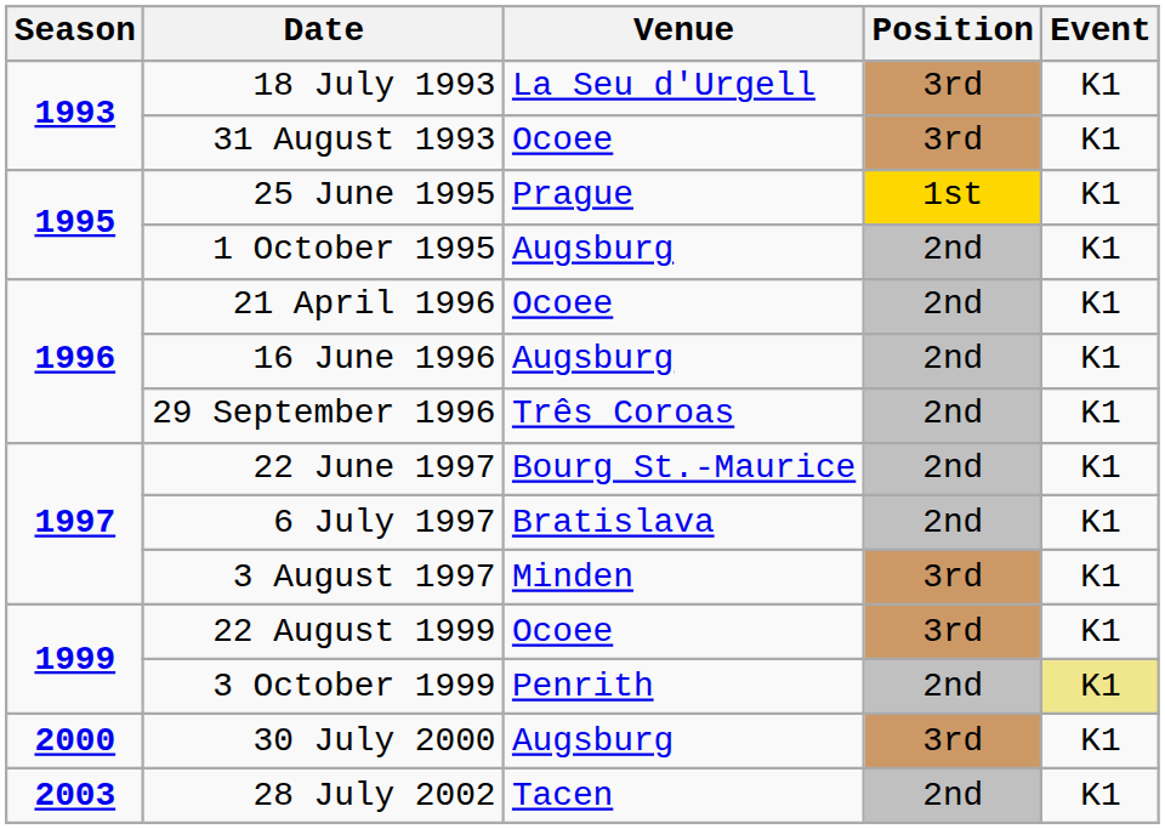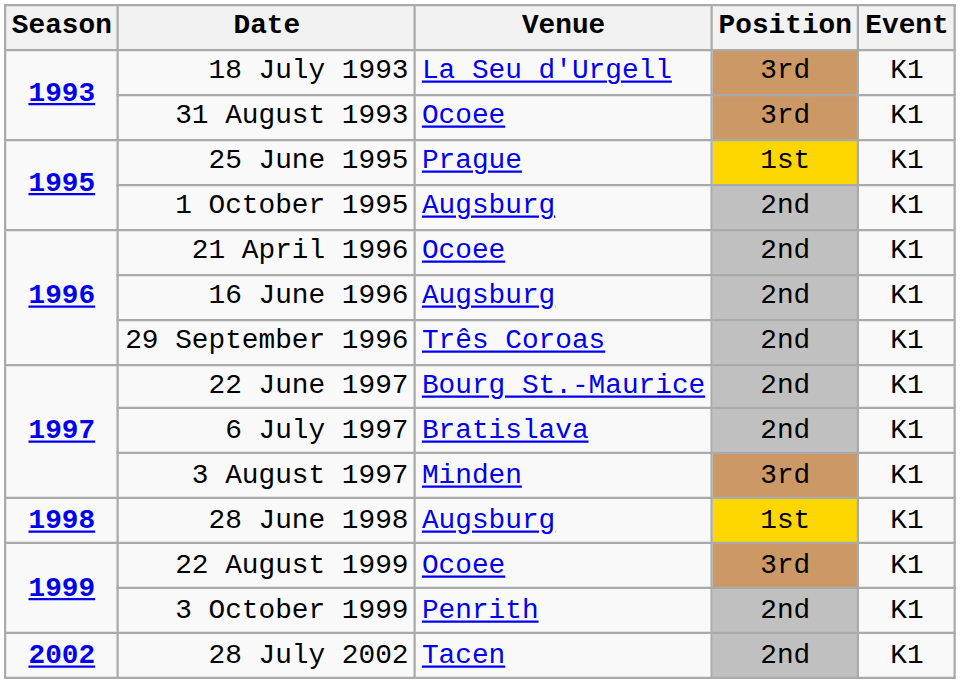 <table class="wikitable" style="text-align:center; font-size:95%;">
 <tr>
 <th>Season</th>
 <th>Date</th>
 <th>Venue</th>
 <th>Position</th>
 <th>Event</th>
 </tr>
 <tr>
 <td rowspan=2><strong><a href='#'>1993</a></strong></td>
 <td align=right>18 July 1993</td>
 <td align=left><a href='#'>La Seu d'Urgell</a></td>
 <td bgcolor=cc9966>3rd</td>
 <td>K1</td>
 </tr>
 <tr>
 <td align=right>31 August 1993</td>
 <td align=left><a href='#'>Ocoee</a></td>
 <td bgcolor=cc9966>3rd</td>
 <td>K1</td>
 </tr>
 <tr>
 <td rowspan=2><strong><a href='#'>1995</a></strong></td>
 <td align=right>25 June 1995</td>
 <td align=left><a href='#'>Prague</a></td>
 <td bgcolor=gold>1st</td>
 <td>K1</td>
 </tr>
 <tr>
 <td align=right>1 October 1995</td>
 <td align=left><a href='#'>Augsburg</a></td>
 <td bgcolor=silver>2nd</td>
 <td>K1</td>
 </tr>
 <tr>
 <td rowspan=3><strong><a href='#'>1996</a></strong></td>
 <td align=right>21 April 1996</td>
 <td align=left><a href='#'>Ocoee</a></td>
 <td bgcolor=silver>2nd</td>
 <td>K1</td>
 </tr>
 <tr>
 <td align=right>16 June 1996</td>
 <td align=left><a href='#'>Augsburg</a></td>
 <td bgcolor=silver>2nd</td>
 <td>K1</td>
 </tr>
 <tr>
 <td align=right>29 September 1996</td>
 <td align=left><a href='#'>Três Coroas</a></td>
 <td bgcolor=silver>2nd</td>
 <td>K1</td>
 </tr>
 <tr>
 <td rowspan=3><strong><a href='#'>1997</a></strong></td>
 <td align=right>22 June 1997</td>
 <td align=left><a href='#'>Bourg St.-Maurice</a></td>
 <td bgcolor=silver>2nd</td>
 <td>K1</td>
 </tr>
 <tr>
 <td align=right>6 July 1997</td>
 <td align=left><a href='#'>Bratislava</a></td>
 <td bgcolor=silver>2nd</td>
 <td>K1</td>
 </tr>
 <tr>
 <td align=right>3 August 1997</td>
 <td align=left><a href='#'>Minden</a></td>
 <td bgcolor=cc9966>3rd</td>
 <td>K1</td>
 </tr>
 <tr>
+<td><strong><a href='#'>1998</a></strong></td>
+<td align=right>28 June 1998</td>
+<td align=left><a href='#'>Augsburg</a></td>
+<td bgcolor=gold>1st</td>
+<td>K1</td>
+</tr>
+<tr>
 <td rowspan=2><strong><a href='#'>1999</a></strong></td>
 <td align=right>22 August 1999</td>
 <td align=left><a href='#'>Ocoee</a></td>
 <td bgcolor=cc9966>3rd</td>
 <td>K1</td>
 </tr>
 <tr>
 <td align=right>3 October 1999</td>
 <td align=left><a href='#'>Penrith</a></td>
 <td bgcolor=silver>2nd</td>
-<td style="background: khaki;">K1</td>
-</tr>
-<tr>
-<td><strong><a href='#'>2000</a></strong></td>
-<td align=right>30 July 2000</td>
-<td align=left><a href='#'>Augsburg</a></td>
-<td bgcolor=cc9966>3rd</td>
 <td>K1</td>
 </tr>
 <tr>
-<td><strong><a href='#'>2003</a></strong></td>
+<td><strong><a href='#'>2002</a></strong></td>
 <td align=right>28 July 2002</td>
 <td align=left><a href='#'>Tacen</a></td>
 <td bgcolor=silver>2nd</td>
 <td>K1</td>
 </tr>
 </table>
